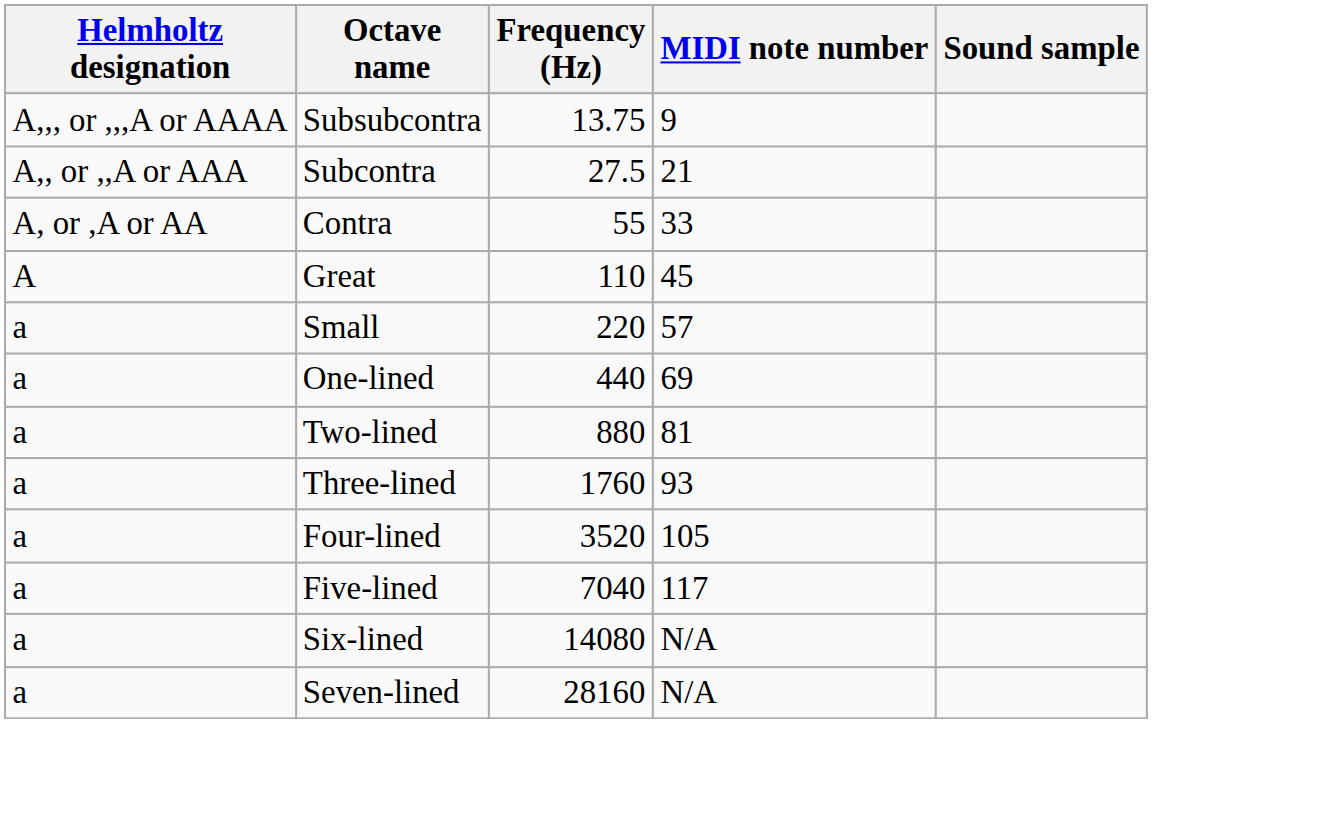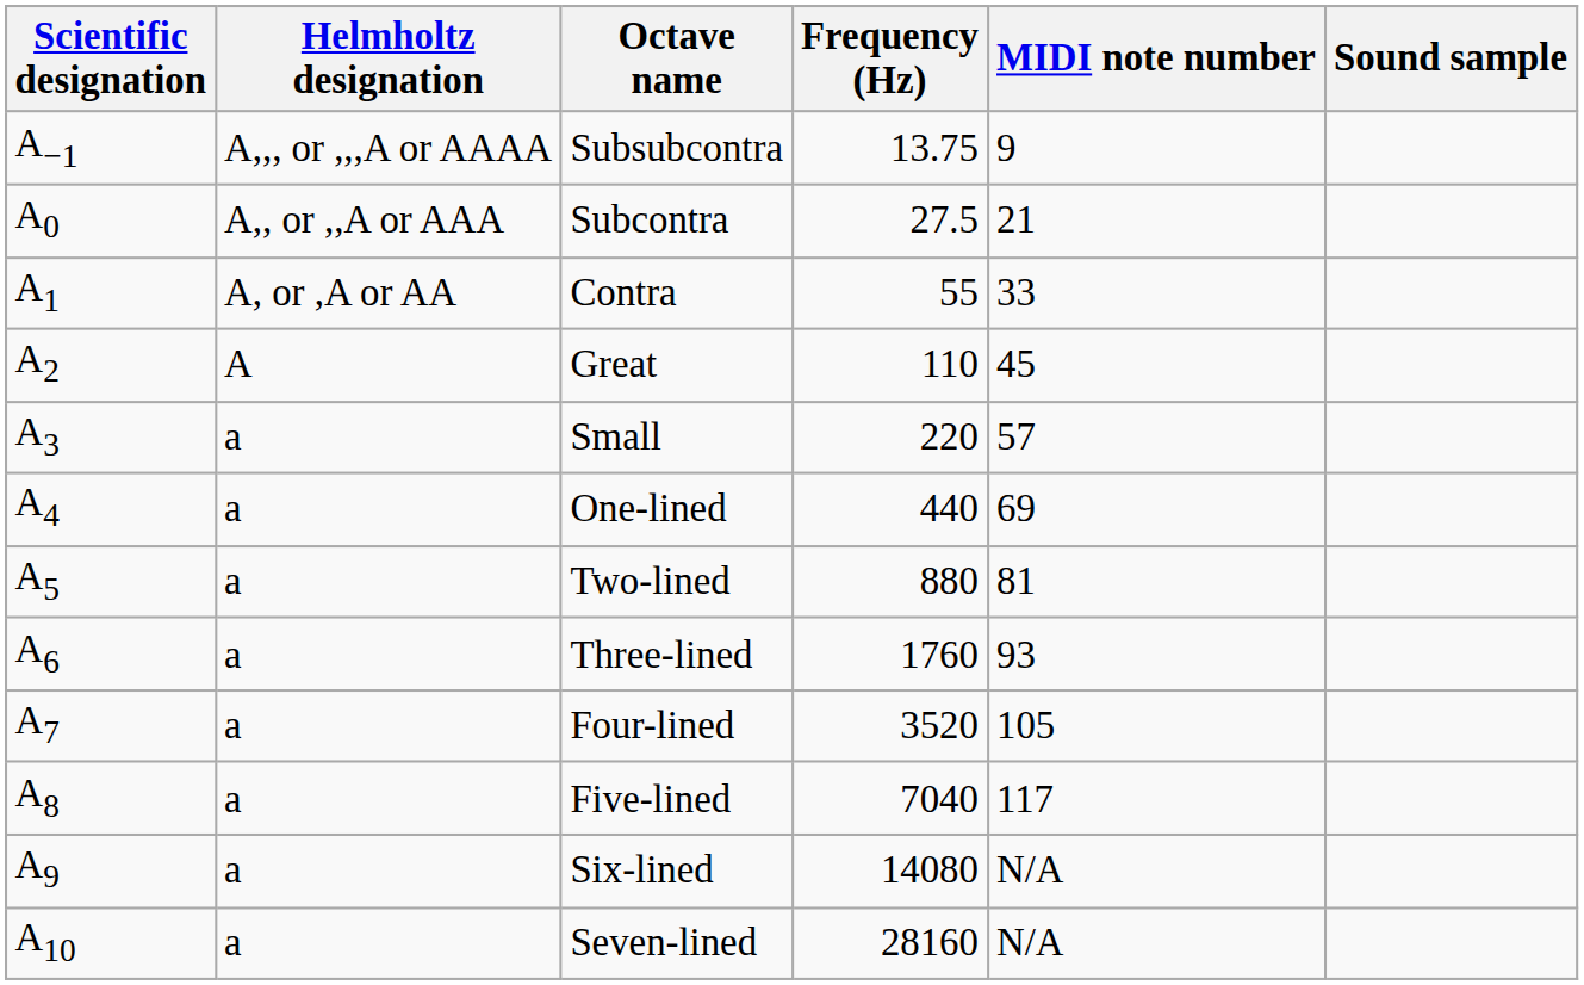 <table class="wikitable">
 <tr>
+<th><a href='#'>Scientific</a><br>designation</th>
 <th><a href='#'>Helmholtz</a><br>designation</th>
 <th>Octave<br>name</th>
 <th>Frequency<br>(Hz)</th>
 <th><a href='#'>MIDI</a> note number</th>
 <th>Sound sample</th>
 </tr>
 <tr>
+<td>A<sub>−1</sub></td>
 <td>A,,, or ,,,A or AAAA</td>
 <td>Subsubcontra</td>
 <td align=right>13.75</td>
 <td>9</td>
 <td></td>
 </tr>
 <tr>
+<td>A<sub>0</sub></td>
 <td>A,, or ,,A or AAA</td>
 <td>Subcontra</td>
 <td align=right>27.5</td>
 <td>21</td>
 <td></td>
 </tr>
 <tr>
+<td>A<sub>1</sub></td>
 <td>A, or ,A or AA</td>
 <td>Contra</td>
 <td align=right>55</td>
 <td>33</td>
 <td></td>
 </tr>
 <tr>
+<td>A<sub>2</sub></td>
 <td>A</td>
 <td>Great</td>
 <td align=right>110</td>
 <td>45</td>
 <td></td>
 </tr>
 <tr>
+<td>A<sub>3</sub></td>
 <td>a</td>
 <td>Small</td>
 <td align=right>220</td>
 <td>57</td>
 <td></td>
 </tr>
 <tr>
+<td>A<sub>4</sub></td>
 <td>a</td>
 <td>One-lined</td>
 <td align=right>440</td>
 <td>69</td>
 <td></td>
 </tr>
 <tr>
+<td>A<sub>5</sub></td>
 <td>a</td>
 <td>Two-lined</td>
 <td align=right>880</td>
 <td>81</td>
 <td></td>
 </tr>
 <tr>
+<td>A<sub>6</sub></td>
 <td>a</td>
 <td>Three-lined</td>
 <td align=right>1760</td>
 <td>93</td>
 <td></td>
 </tr>
 <tr>
+<td>A<sub>7</sub></td>
 <td>a</td>
 <td>Four-lined</td>
 <td align=right>3520</td>
 <td>105</td>
 <td></td>
 </tr>
 <tr>
+<td>A<sub>8</sub></td>
 <td>a</td>
 <td>Five-lined</td>
 <td align=right>7040</td>
 <td>117</td>
 <td></td>
 </tr>
 <tr>
+<td>A<sub>9</sub></td>
 <td>a</td>
 <td>Six-lined</td>
 <td align=right>14080</td>
 <td>N/A</td>
 <td></td>
 </tr>
 <tr>
+<td>A<sub>10</sub></td>
 <td>a</td>
 <td>Seven-lined</td>
 <td align=right>28160</td>
 <td>N/A</td>
 <td></td>
 </tr>
 </table>
